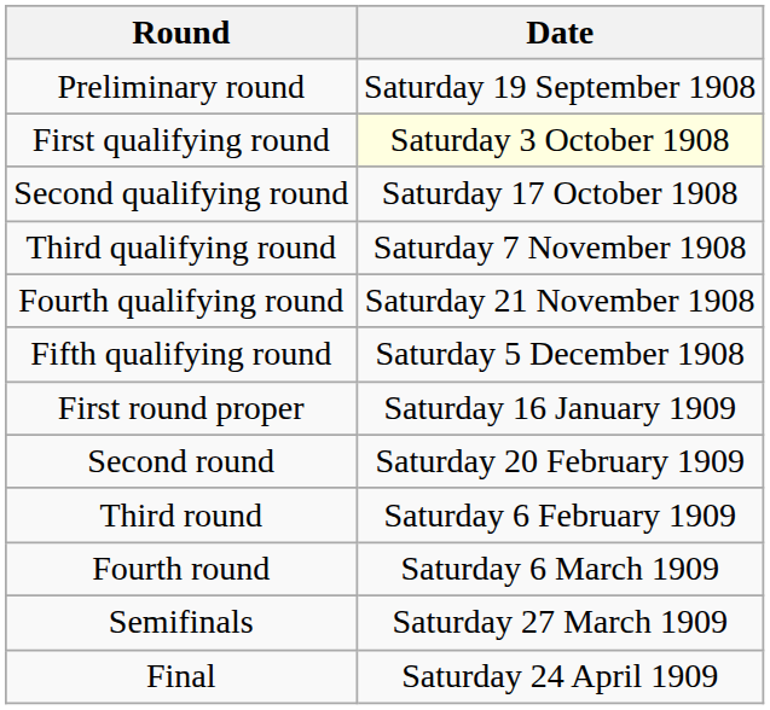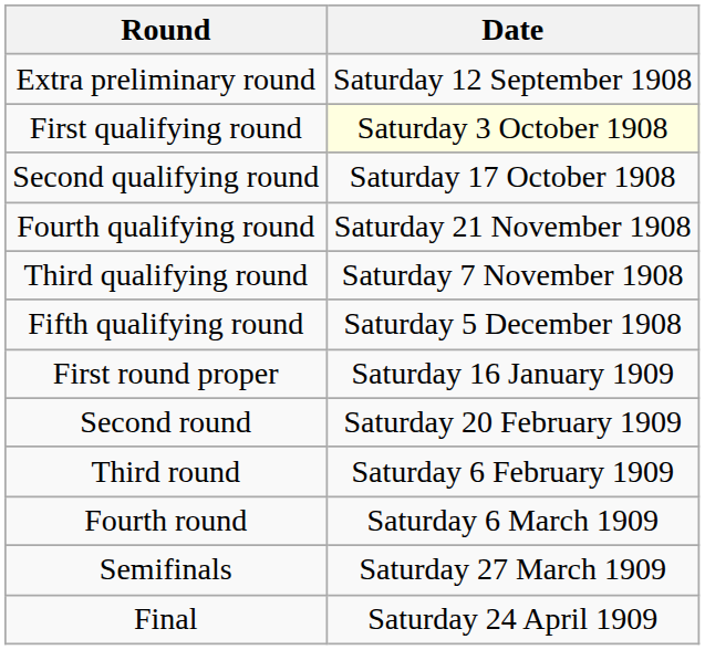 <table class="wikitable" style="text-align: center">
 <tr>
 <th>Round</th>
 <th>Date</th>
 </tr>
 <tr>
-<td>Preliminary round</td>
-<td>Saturday 19 September 1908</td>
+<td>Extra preliminary round</td>
+<td>Saturday 12 September 1908</td>
 </tr>
 <tr>
 <td>First qualifying round</td>
 <td style="background: lightyellow;">Saturday 3 October 1908</td>
 </tr>
 <tr>
 <td>Second qualifying round</td>
 <td>Saturday 17 October 1908</td>
 </tr>
 <tr>
+<td>Fourth qualifying round</td>
+<td>Saturday 21 November 1908</td>
+</tr>
+<tr>
 <td>Third qualifying round</td>
 <td>Saturday 7 November 1908</td>
-</tr>
-<tr>
-<td>Fourth qualifying round</td>
-<td>Saturday 21 November 1908</td>
 </tr>
 <tr>
 <td>Fifth qualifying round</td>
 <td>Saturday 5 December 1908</td>
 </tr>
 <tr>
 <td>First round proper</td>
 <td>Saturday 16 January 1909</td>
 </tr>
 <tr>
 <td>Second round</td>
 <td>Saturday 20 February 1909</td>
 </tr>
 <tr>
 <td>Third round</td>
 <td>Saturday 6 February 1909</td>
 </tr>
 <tr>
 <td>Fourth round</td>
 <td>Saturday 6 March 1909</td>
 </tr>
 <tr>
 <td>Semifinals</td>
 <td>Saturday 27 March 1909</td>
 </tr>
 <tr>
 <td>Final</td>
 <td>Saturday 24 April 1909</td>
 </tr>
 </table>
